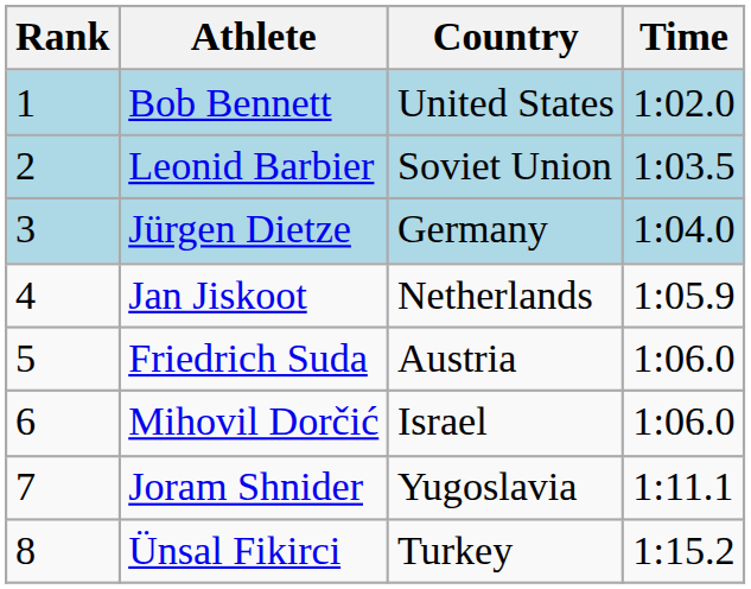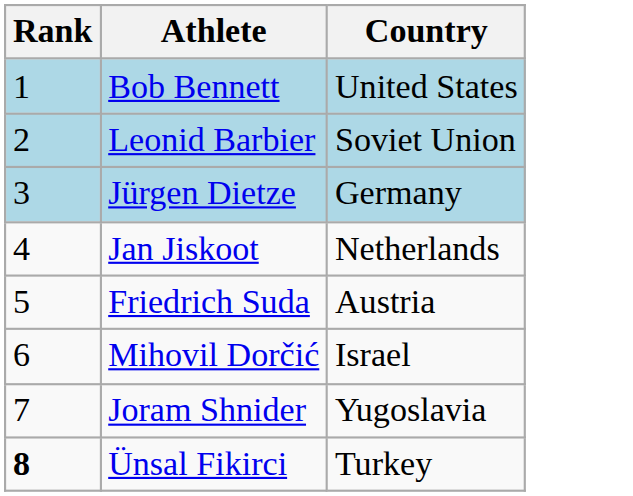 <table class="wikitable">
 <tr>
 <th>Rank</th>
 <th>Athlete</th>
 <th>Country</th>
-<th>Time</th>
 </tr>
 <tr bgcolor=lightblue>
 <td>1</td>
 <td><a href='#'>Bob Bennett</a></td>
 <td>United States</td>
-<td>1:02.0</td>
 </tr>
 <tr bgcolor=lightblue>
 <td>2</td>
 <td><a href='#'>Leonid Barbier</a></td>
 <td>Soviet Union</td>
-<td>1:03.5</td>
 </tr>
 <tr bgcolor=lightblue>
 <td>3</td>
 <td><a href='#'>Jürgen Dietze</a></td>
 <td>Germany</td>
-<td>1:04.0</td>
 </tr>
 <tr>
 <td>4</td>
 <td><a href='#'>Jan Jiskoot</a></td>
 <td>Netherlands</td>
-<td>1:05.9</td>
 </tr>
 <tr>
 <td>5</td>
 <td><a href='#'>Friedrich Suda</a></td>
 <td>Austria</td>
-<td>1:06.0</td>
 </tr>
 <tr>
 <td>6</td>
 <td><a href='#'>Mihovil Dorčić</a></td>
 <td>Israel</td>
-<td>1:06.0</td>
 </tr>
 <tr>
 <td>7</td>
 <td><a href='#'>Joram Shnider</a></td>
 <td>Yugoslavia</td>
-<td>1:11.1</td>
 </tr>
 <tr>
-<td>8</td>
+<td><strong>8</strong></td>
 <td><a href='#'>Ünsal Fikirci</a></td>
 <td>Turkey</td>
-<td>1:15.2</td>
 </tr>
 </table>
